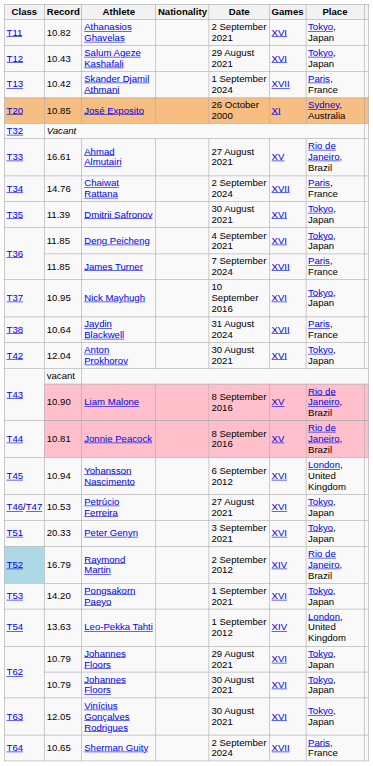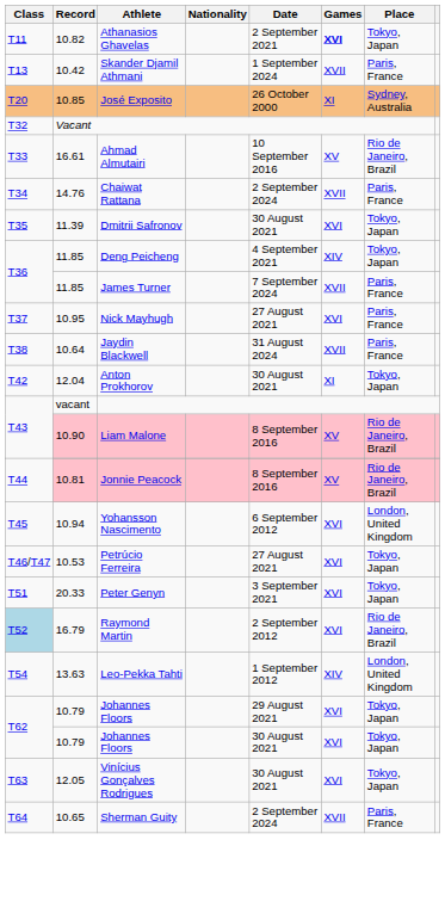 <table class="wikitable">
 <tr>
 <th>Class</th>
 <th>Record</th>
 <th>Athlete</th>
 <th>Nationality</th>
 <th>Date</th>
 <th>Games</th>
 <th>Place</th>
 <th></th>
 </tr>
 <tr>
 <td><a href='#'>T11</a></td>
 <td>10.82 </td>
 <td><a href='#'>Athanasios Ghavelas</a></td>
 <td></td>
 <td>2 September 2021</td>
-<td><a href='#'>XVI</a></td>
-<td><a href='#'>Tokyo</a>, Japan</td>
-<td></td>
-</tr>
-<tr>
-<td><a href='#'>T12</a></td>
-<td>10.43 </td>
-<td><a href='#'>Salum Ageze Kashafali</a></td>
-<td></td>
-<td>29 August 2021</td>
-<td><a href='#'>XVI</a></td>
+<td><strong><a href='#'>XVI</a></strong></td>
 <td><a href='#'>Tokyo</a>, Japan</td>
 <td></td>
 </tr>
 <tr>
 <td><a href='#'>T13</a></td>
 <td>10.42 </td>
 <td><a href='#'>Skander Djamil Athmani</a></td>
 <td></td>
 <td>1 September 2024</td>
 <td><a href='#'>XVII</a></td>
 <td><a href='#'>Paris</a>, France</td>
 <td></td>
 </tr>
 <tr bgcolor=#F7BE81>
 <td><a href='#'>T20</a></td>
 <td>10.85</td>
 <td><a href='#'>José Exposito</a></td>
 <td></td>
 <td>26 October 2000</td>
 <td><a href='#'>XI</a></td>
 <td><a href='#'>Sydney</a>, Australia</td>
 <td></td>
 </tr>
 <tr>
 <td><a href='#'>T32</a></td>
 <td colspan="6"><em>Vacant</em></td>
 <td></td>
 </tr>
 <tr>
 <td><a href='#'>T33</a></td>
 <td>16.61 </td>
 <td><a href='#'>Ahmad Almutairi</a></td>
 <td></td>
-<td>27 August 2021</td>
+<td>10 September 2016</td>
 <td><a href='#'>XV</a></td>
 <td><a href='#'>Rio de Janeiro</a>, Brazil</td>
 <td></td>
 </tr>
 <tr>
 <td><a href='#'>T34</a></td>
 <td>14.76 </td>
 <td><a href='#'>Chaiwat Rattana</a></td>
 <td></td>
 <td>2 September 2024</td>
 <td><a href='#'>XVII</a></td>
 <td><a href='#'>Paris</a>, France</td>
 <td></td>
 </tr>
 <tr>
 <td><a href='#'>T35</a></td>
 <td>11.39 </td>
 <td><a href='#'>Dmitrii Safronov</a></td>
 <td></td>
 <td>30 August 2021</td>
 <td><a href='#'>XVI</a></td>
 <td><a href='#'>Tokyo</a>, Japan</td>
 <td></td>
 </tr>
 <tr>
 <td rowspan=2><a href='#'>T36</a></td>
 <td>11.85 </td>
 <td><a href='#'>Deng Peicheng</a></td>
 <td></td>
 <td>4 September 2021</td>
-<td><a href='#'>XVI</a></td>
+<td><a href='#'>XIV</a></td>
 <td><a href='#'>Tokyo</a>, Japan</td>
 <td></td>
 </tr>
 <tr>
 <td>11.85 </td>
 <td><a href='#'>James Turner</a></td>
 <td></td>
 <td>7 September 2024</td>
 <td><a href='#'>XVII</a></td>
 <td><a href='#'>Paris</a>, France</td>
 <td></td>
 </tr>
 <tr>
 <td><a href='#'>T37</a></td>
 <td>10.95 </td>
 <td><a href='#'>Nick Mayhugh</a></td>
 <td></td>
-<td>10 September 2016</td>
+<td>27 August 2021</td>
 <td><a href='#'>XVI</a></td>
-<td><a href='#'>Tokyo</a>, Japan</td>
+<td><a href='#'>Paris</a>, France</td>
 <td></td>
 </tr>
 <tr>
 <td><a href='#'>T38</a></td>
 <td>10.64 </td>
 <td><a href='#'>Jaydin Blackwell</a></td>
 <td></td>
 <td>31 August 2024</td>
 <td><a href='#'>XVII</a></td>
 <td><a href='#'>Paris</a>, France</td>
 <td></td>
 </tr>
 <tr>
 <td><a href='#'>T42</a></td>
 <td>12.04 </td>
 <td><a href='#'>Anton Prokhorov</a></td>
 <td></td>
 <td>30 August 2021</td>
-<td><a href='#'>XVI</a></td>
+<td><a href='#'>XI</a></td>
 <td><a href='#'>Tokyo</a>, Japan</td>
 <td></td>
 </tr>
 <tr>
 <td rowspan=2><a href='#'>T43</a></td>
 <td>vacant</td>
 </tr>
 <tr style="background:pink">
 <td>10.90 </td>
 <td><a href='#'>Liam Malone</a></td>
 <td></td>
 <td>8 September 2016</td>
 <td><a href='#'>XV</a></td>
 <td><a href='#'>Rio de Janeiro</a>, Brazil</td>
 <td></td>
 </tr>
 <tr>
 <td rowspan=2><a href='#'>T44</a></td>
 </tr>
 <tr style="background:pink">
 <td>10.81 </td>
 <td><a href='#'>Jonnie Peacock</a></td>
 <td></td>
 <td>8 September 2016</td>
 <td><a href='#'>XV</a></td>
 <td><a href='#'>Rio de Janeiro</a>, Brazil</td>
 <td></td>
 </tr>
 <tr>
 <td><a href='#'>T45</a></td>
 <td>10.94 </td>
 <td><a href='#'>Yohansson Nascimento</a></td>
 <td></td>
 <td>6 September 2012</td>
 <td><a href='#'>XVI</a></td>
 <td><a href='#'>London</a>, United Kingdom</td>
 <td></td>
 </tr>
 <tr>
 <td><a href='#'>T46</a>/<a href='#'>T47</a></td>
 <td>10.53 </td>
 <td><a href='#'>Petrúcio Ferreira</a></td>
 <td></td>
 <td>27 August 2021</td>
 <td><a href='#'>XVI</a></td>
 <td><a href='#'>Tokyo</a>, Japan</td>
 <td></td>
 </tr>
 <tr>
 <td><a href='#'>T51</a></td>
 <td>20.33 </td>
 <td><a href='#'>Peter Genyn</a></td>
 <td></td>
 <td>3 September 2021</td>
 <td><a href='#'>XVI</a></td>
 <td><a href='#'>Tokyo</a>, Japan</td>
 <td></td>
 </tr>
 <tr>
 <td style="background: lightblue;"><a href='#'>T52</a></td>
 <td>16.79 </td>
 <td><a href='#'>Raymond Martin</a></td>
 <td></td>
 <td>2 September 2012</td>
-<td><a href='#'>XIV</a></td>
+<td><a href='#'>XVI</a></td>
 <td><a href='#'>Rio de Janeiro</a>, Brazil</td>
-<td></td>
-</tr>
-<tr>
-<td><a href='#'>T53</a></td>
-<td>14.20 </td>
-<td><a href='#'>Pongsakorn Paeyo</a></td>
-<td></td>
-<td>1 September 2021</td>
-<td><a href='#'>XVI</a></td>
-<td><a href='#'>Tokyo</a>, Japan</td>
 <td></td>
 </tr>
 <tr>
 <td><a href='#'>T54</a></td>
 <td>13.63 </td>
 <td><a href='#'>Leo-Pekka Tahti</a></td>
 <td></td>
 <td>1 September 2012</td>
 <td><a href='#'>XIV</a></td>
 <td><a href='#'>London</a>, United Kingdom</td>
 <td></td>
 </tr>
 <tr>
 <td rowspan=2><a href='#'>T62</a></td>
 <td>10.79 </td>
 <td><a href='#'>Johannes Floors</a></td>
 <td></td>
 <td>29 August 2021</td>
 <td><a href='#'>XVI</a></td>
 <td><a href='#'>Tokyo</a>, Japan</td>
 <td></td>
 </tr>
 <tr>
 <td>10.79 </td>
 <td><a href='#'>Johannes Floors</a></td>
 <td></td>
 <td>30 August 2021</td>
 <td><a href='#'>XVI</a></td>
 <td><a href='#'>Tokyo</a>, Japan</td>
 <td></td>
 </tr>
 <tr>
 <td><a href='#'>T63</a></td>
 <td>12.05 </td>
 <td><a href='#'>Vinícius Gonçalves Rodrigues</a></td>
 <td></td>
 <td>30 August 2021</td>
 <td><a href='#'>XVI</a></td>
 <td><a href='#'>Tokyo</a>, Japan</td>
 <td></td>
 </tr>
 <tr>
 <td><a href='#'>T64</a></td>
 <td>10.65 </td>
 <td><a href='#'>Sherman Guity</a></td>
 <td></td>
 <td>2 September 2024</td>
 <td><a href='#'>XVII</a></td>
 <td><a href='#'>Paris</a>, France</td>
 <td></td>
 </tr>
 </table>
